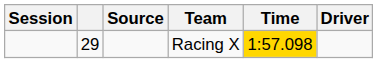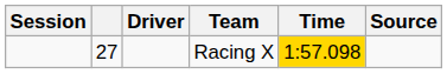 <table class="wikitable" style="font-size: 85%">
 <tr>
 <th>Session</th>
 <th></th>
-<th>Source</th>
+<th>Driver</th>
 <th>Team</th>
 <th>Time</th>
-<th>Driver</th>
+<th>Source</th>
 </tr>
 <tr>
 <td></td>
-<td align=center>29</td>
-<td align=center></td>
+<td align=center>27</td>
+<td></td>
 <td>Racing X</td>
 <td style="background: gold;">1:57.098</td>
-<td></td>
+<td align=center></td>
 </tr>
 </table>
